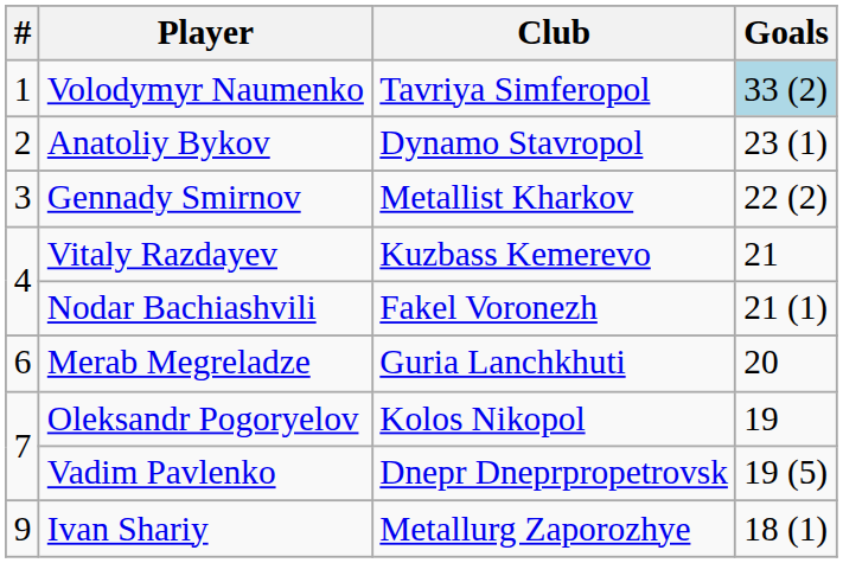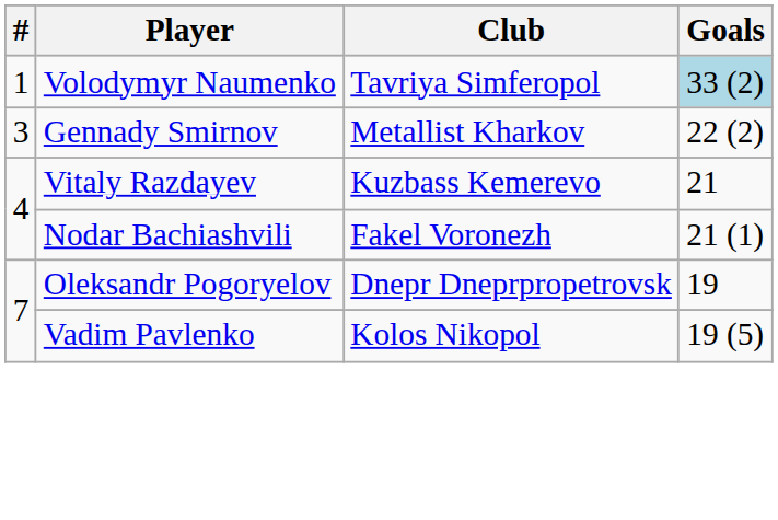 <table class="wikitable">
 <tr>
 <th>#</th>
 <th>Player</th>
 <th>Club</th>
 <th>Goals</th>
 </tr>
 <tr>
 <td>1</td>
 <td><a href='#'>Volodymyr Naumenko</a></td>
 <td><a href='#'>Tavriya Simferopol</a></td>
 <td style="background: lightblue;">33 (2)</td>
-</tr>
-<tr>
-<td>2</td>
-<td><a href='#'>Anatoliy Bykov</a></td>
-<td><a href='#'>Dynamo Stavropol</a></td>
-<td>23 (1)</td>
 </tr>
 <tr>
 <td>3</td>
 <td><a href='#'>Gennady Smirnov</a></td>
 <td><a href='#'>Metallist Kharkov</a></td>
 <td>22 (2)</td>
 </tr>
 <tr>
 <td rowspan=2>4</td>
 <td><a href='#'>Vitaly Razdayev</a></td>
 <td><a href='#'>Kuzbass Kemerevo</a></td>
 <td>21</td>
 </tr>
 <tr>
 <td><a href='#'>Nodar Bachiashvili</a></td>
 <td><a href='#'>Fakel Voronezh</a></td>
 <td>21 (1)</td>
 </tr>
 <tr>
-<td>6</td>
-<td><a href='#'>Merab Megreladze</a></td>
-<td><a href='#'>Guria Lanchkhuti</a></td>
-<td>20</td>
-</tr>
-<tr>
 <td rowspan=2>7</td>
 <td><a href='#'>Oleksandr Pogoryelov</a></td>
-<td><a href='#'>Kolos Nikopol</a></td>
+<td><a href='#'>Dnepr Dneprpropetrovsk</a></td>
 <td>19</td>
 </tr>
 <tr>
 <td><a href='#'>Vadim Pavlenko</a></td>
-<td><a href='#'>Dnepr Dneprpropetrovsk</a></td>
+<td><a href='#'>Kolos Nikopol</a></td>
 <td>19 (5)</td>
 </tr>
-<tr>
-<td>9</td>
-<td><a href='#'>Ivan Shariy</a></td>
-<td><a href='#'>Metallurg Zaporozhye</a></td>
-<td>18 (1)</td>
-</tr>
 </table>
